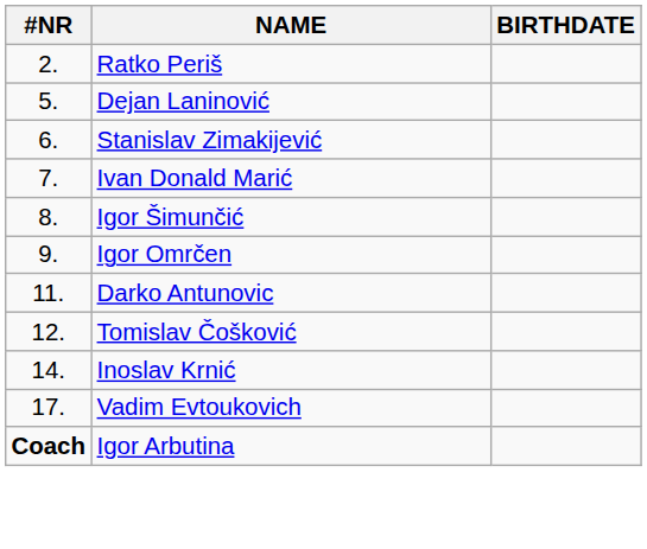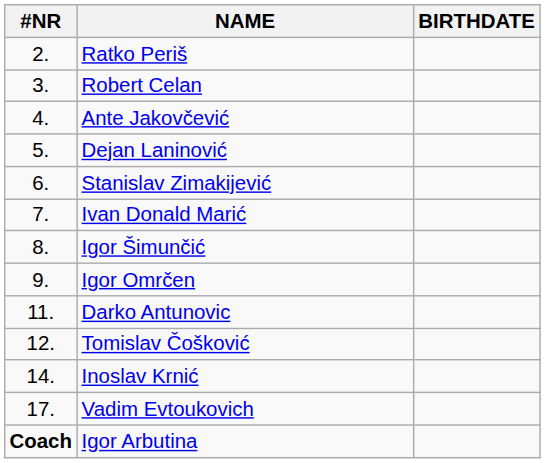 <table class="wikitable" style="border-collapse: collapse; font-size: 90%;">
 <tr>
 <th>#NR</th>
 <th align="left" style="width: 16em">NAME</th>
 <th>BIRTHDATE</th>
 </tr>
 <tr>
 <td align="center">2.</td>
 <td><a href='#'>Ratko Periš</a></td>
+<td align="center"></td>
+</tr>
+<tr>
+<td align="center">3.</td>
+<td><a href='#'>Robert Celan</a></td>
+<td align="center"></td>
+</tr>
+<tr>
+<td align="center">4.</td>
+<td><a href='#'>Ante Jakovčević</a></td>
 <td align="center"></td>
 </tr>
 <tr>
 <td align="center">5.</td>
 <td><a href='#'>Dejan Laninović</a></td>
 <td align="center"></td>
 </tr>
 <tr>
 <td align="center">6.</td>
 <td><a href='#'>Stanislav Zimakijević</a></td>
 <td align="center"></td>
 </tr>
 <tr>
 <td align="center">7.</td>
 <td><a href='#'>Ivan Donald Marić</a></td>
 <td align="center"></td>
 </tr>
 <tr>
 <td align="center">8.</td>
 <td><a href='#'>Igor Šimunčić</a></td>
 <td align="center"></td>
 </tr>
 <tr>
 <td align="center">9.</td>
 <td><a href='#'>Igor Omrčen</a></td>
 <td align="center"></td>
 </tr>
 <tr>
 <td align="center">11.</td>
 <td><a href='#'>Darko Antunovic</a></td>
 <td align="center"></td>
 </tr>
 <tr>
 <td align="center">12.</td>
 <td><a href='#'>Tomislav Čošković</a></td>
 <td align="center"></td>
 </tr>
 <tr>
 <td align="center">14.</td>
 <td><a href='#'>Inoslav Krnić</a></td>
 <td align="center"></td>
 </tr>
 <tr>
 <td align="center">17.</td>
 <td><a href='#'>Vadim Evtoukovich</a></td>
 <td align="center"></td>
 </tr>
 <tr>
 <td align="center"><strong>Coach</strong></td>
 <td><a href='#'>Igor Arbutina</a></td>
 <td align="center"></td>
 </tr>
 </table>
